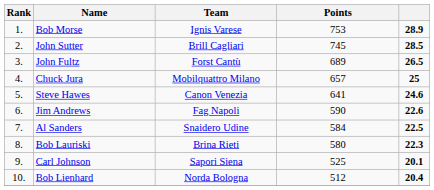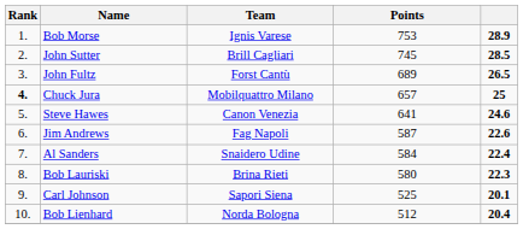 <table class="wikitable" style="text-align: center;">
 <tr>
 <th>Rank</th>
 <th width=180>Name</th>
 <th width=180>Team</th>
 <th width=180>Points</th>
 <th width=40></th>
 </tr>
 <tr>
 <td>1.</td>
 <td align="left"> <a href='#'>Bob Morse</a></td>
 <td><a href='#'>Ignis Varese</a></td>
 <td>753</td>
 <td><strong>28.9</strong></td>
 </tr>
 <tr>
 <td>2.</td>
 <td align="left"> <a href='#'>John Sutter</a></td>
 <td><a href='#'>Brill Cagliari</a></td>
 <td>745</td>
 <td><strong>28.5</strong></td>
 </tr>
 <tr>
 <td>3.</td>
 <td align="left"> <a href='#'>John Fultz</a></td>
 <td><a href='#'>Forst Cantù</a></td>
 <td>689</td>
 <td><strong>26.5</strong></td>
 </tr>
 <tr>
-<td>4.</td>
+<td><strong>4.</strong></td>
 <td align="left"> <a href='#'>Chuck Jura</a></td>
 <td><a href='#'>Mobilquattro Milano</a></td>
 <td>657</td>
 <td><strong>25</strong></td>
 </tr>
 <tr>
 <td>5.</td>
 <td align="left"> <a href='#'>Steve Hawes</a></td>
 <td><a href='#'>Canon Venezia</a></td>
 <td>641</td>
 <td><strong>24.6</strong></td>
 </tr>
 <tr>
 <td>6.</td>
 <td align="left"> <a href='#'>Jim Andrews</a></td>
 <td><a href='#'>Fag Napoli</a></td>
-<td>590</td>
+<td>587</td>
 <td><strong>22.6</strong></td>
 </tr>
 <tr>
 <td>7.</td>
 <td align="left"> <a href='#'>Al Sanders</a></td>
 <td><a href='#'>Snaidero Udine</a></td>
 <td>584</td>
-<td><strong>22.5</strong></td>
+<td><strong>22.4</strong></td>
 </tr>
 <tr>
 <td>8.</td>
 <td align="left"> <a href='#'>Bob Lauriski</a></td>
 <td><a href='#'>Brina Rieti</a></td>
 <td>580</td>
 <td><strong>22.3</strong></td>
 </tr>
 <tr>
 <td>9.</td>
 <td align="left"> <a href='#'>Carl Johnson</a></td>
 <td><a href='#'>Sapori Siena</a></td>
 <td>525</td>
 <td><strong>20.1</strong></td>
 </tr>
 <tr>
 <td>10.</td>
 <td align="left"> <a href='#'>Bob Lienhard</a></td>
 <td><a href='#'>Norda Bologna</a></td>
 <td>512</td>
 <td><strong>20.4</strong></td>
 </tr>
 <tr>
 </tr>
 </table>
